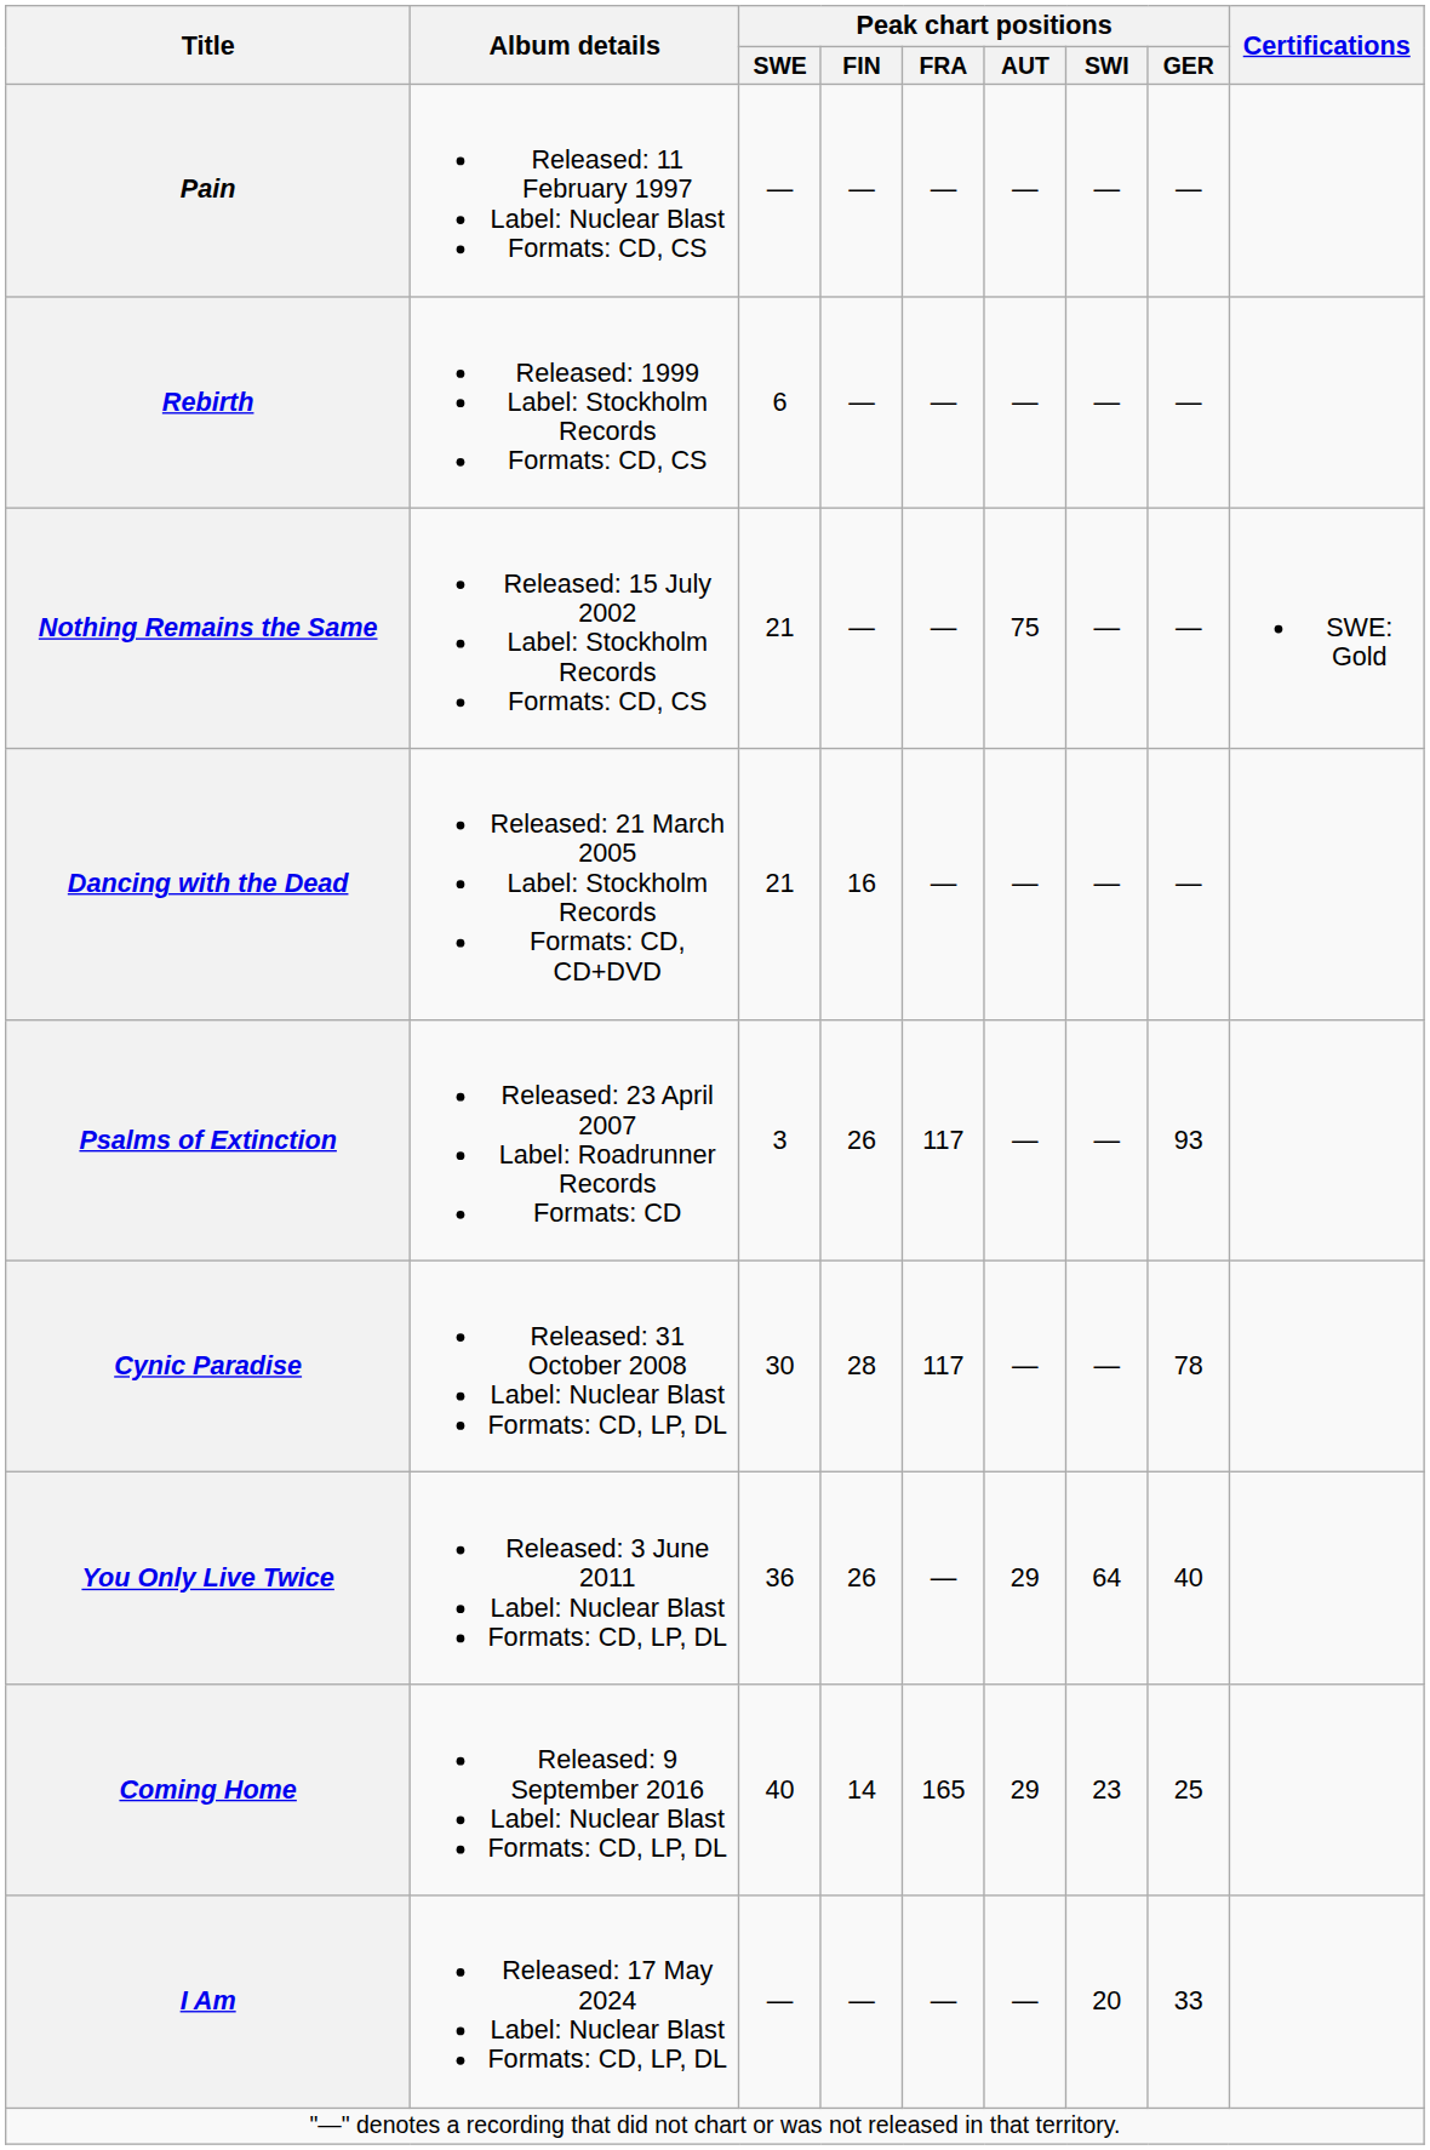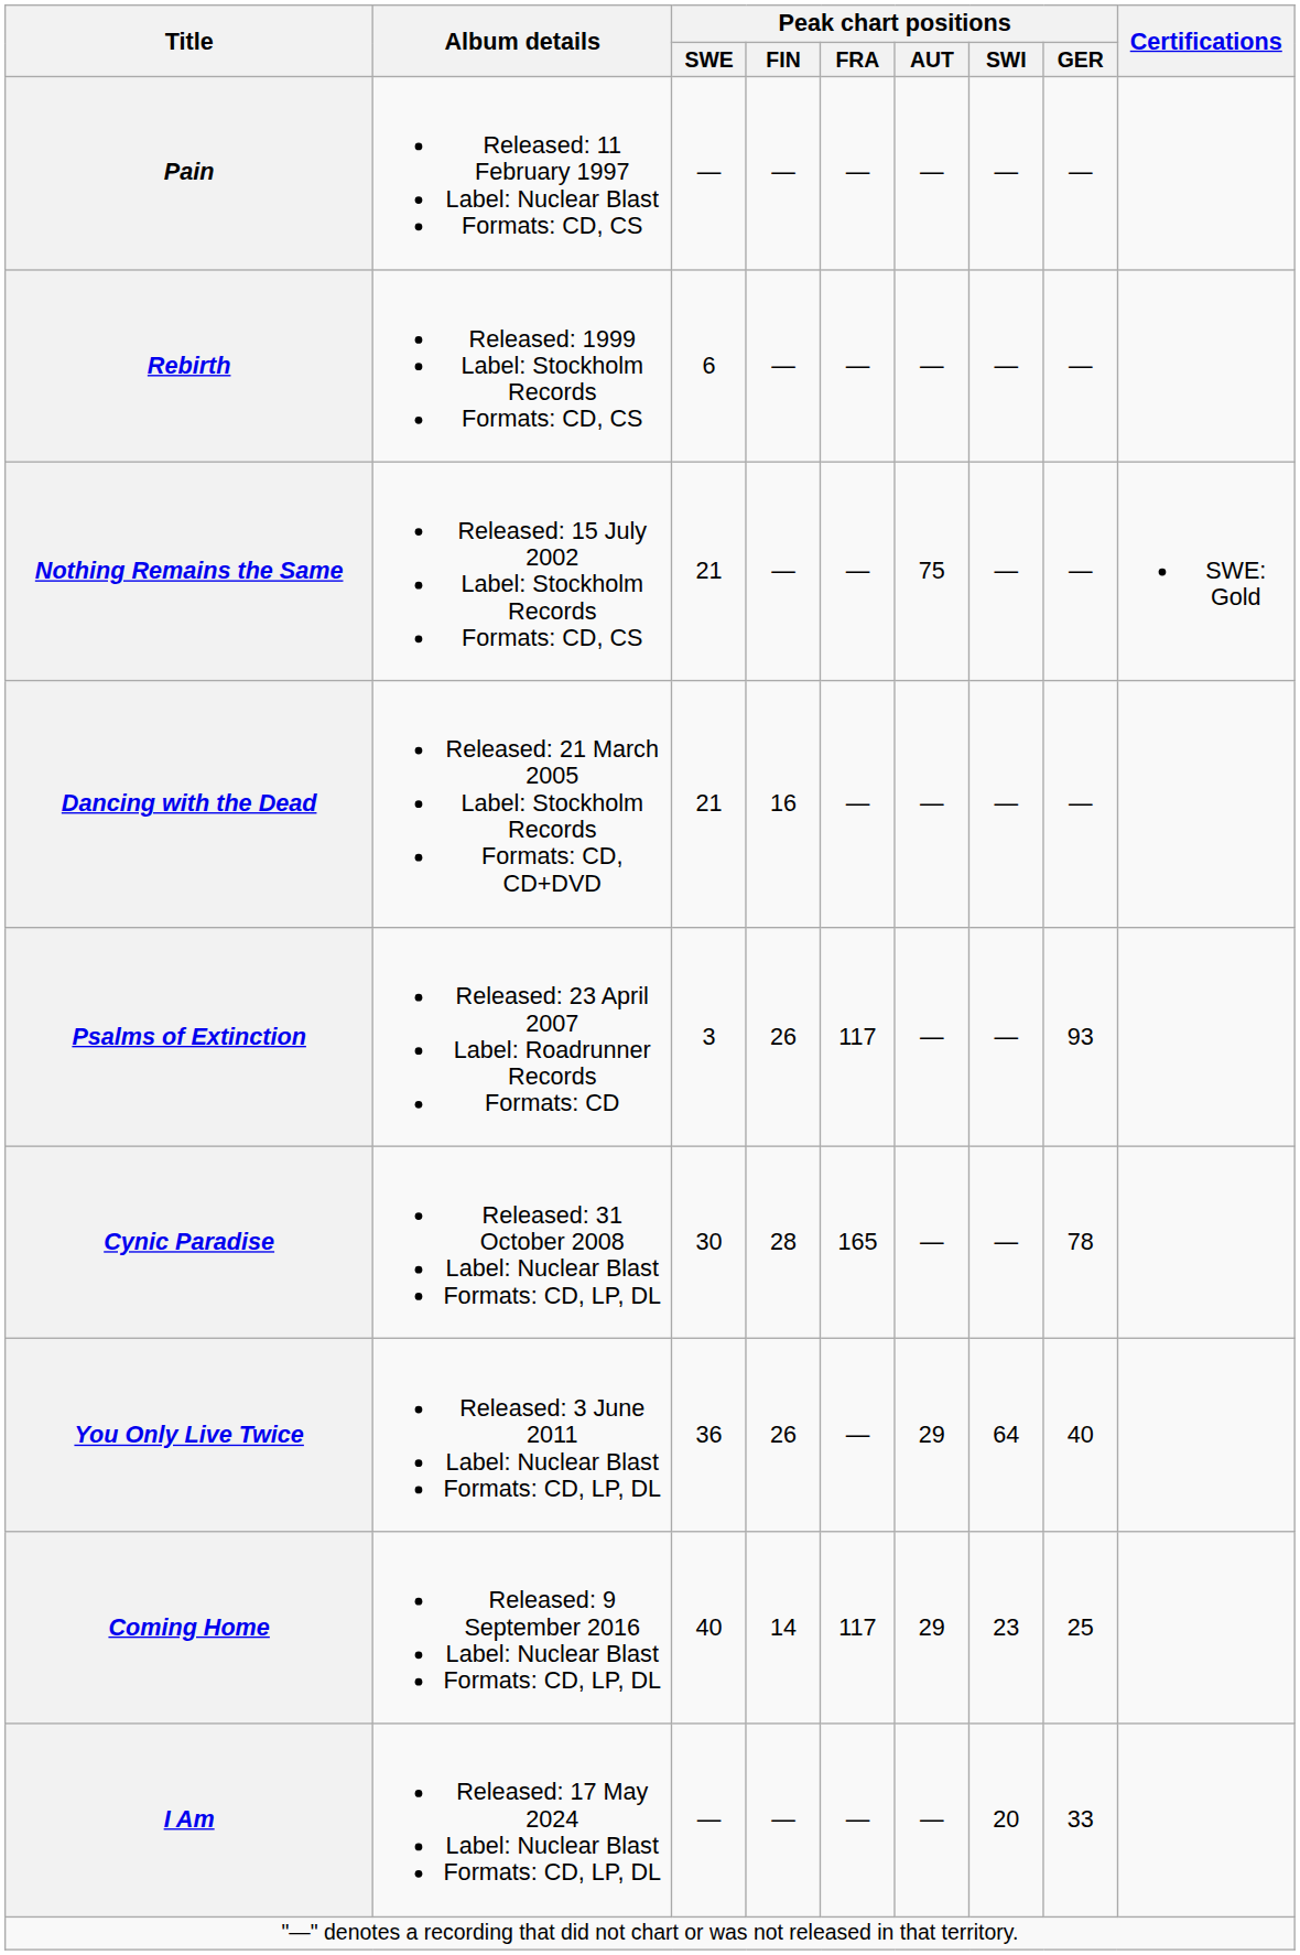 <table class="wikitable plainrowheaders" style="text-align:center;">
 <tr>
 <th scope="col" rowspan="2" style="width:15em;">Title</th>
 <th scope="col" rowspan="2">Album details</th>
 <th scope="col" colspan="6">Peak chart positions</th>
 <th scope="col" rowspan="2"><a href='#'>Certifications</a></th>
 </tr>
 <tr>
 <th scope="col" style="width:3em;font-size:90%;">SWE<br></th>
 <th scope="col" style="width:3em;font-size:90%;">FIN<br></th>
 <th scope="col" style="width:3em;font-size:90%;">FRA<br></th>
 <th scope="col" style="width:3em;font-size:90%;">AUT<br></th>
 <th scope="col" style="width:3em;font-size:90%;">SWI<br></th>
 <th scope="col" style="width:3em;font-size:90%;">GER<br></th>
 </tr>
 <tr>
 <th scope="row"><em>Pain</em></th>
 <td><br><ul><li>Released: 11 February 1997</li><li>Label: Nuclear Blast</li><li>Formats: CD, CS</li></ul></td>
 <td>—</td>
 <td>—</td>
 <td>—</td>
 <td>—</td>
 <td>—</td>
 <td>—</td>
 <td></td>
 </tr>
 <tr>
 <th scope="row"><em><a href='#'>Rebirth</a></em></th>
 <td><br><ul><li>Released: 1999</li><li>Label: Stockholm Records</li><li>Formats: CD, CS</li></ul></td>
 <td>6</td>
 <td>—</td>
 <td>—</td>
 <td>—</td>
 <td>—</td>
 <td>—</td>
 <td></td>
 </tr>
 <tr>
 <th scope="row"><em><a href='#'>Nothing Remains the Same</a></em></th>
 <td><br><ul><li>Released: 15 July 2002</li><li>Label: Stockholm Records</li><li>Formats: CD, CS</li></ul></td>
 <td>21</td>
 <td>—</td>
 <td>—</td>
 <td>75</td>
 <td>—</td>
 <td>—</td>
 <td><br><ul><li>SWE: Gold</li></ul></td>
 </tr>
 <tr>
 <th scope="row"><em><a href='#'>Dancing with the Dead</a></em></th>
 <td><br><ul><li>Released: 21 March 2005</li><li>Label: Stockholm Records</li><li>Formats: CD, CD+DVD</li></ul></td>
 <td>21</td>
 <td>16</td>
 <td>—</td>
 <td>—</td>
 <td>—</td>
 <td>—</td>
 <td></td>
 </tr>
 <tr>
 <th scope="row"><em><a href='#'>Psalms of Extinction</a></em></th>
 <td><br><ul><li>Released: 23 April 2007</li><li>Label: Roadrunner Records</li><li>Formats: CD</li></ul></td>
 <td>3</td>
 <td>26</td>
 <td>117<br></td>
 <td>—</td>
 <td>—</td>
 <td>93</td>
 <td></td>
 </tr>
 <tr>
 <th scope="row"><em><a href='#'>Cynic Paradise</a></em></th>
 <td><br><ul><li>Released: 31 October 2008</li><li>Label: Nuclear Blast</li><li>Formats: CD, LP, DL</li></ul></td>
 <td>30</td>
 <td>28</td>
-<td>117<br></td>
+<td>165</td>
 <td>—</td>
 <td>—</td>
 <td>78</td>
 <td></td>
 </tr>
 <tr>
 <th scope="row"><em><a href='#'>You Only Live Twice</a></em></th>
 <td><br><ul><li>Released: 3 June 2011</li><li>Label: Nuclear Blast</li><li>Formats: CD, LP, DL</li></ul></td>
 <td>36</td>
 <td>26</td>
 <td>—</td>
 <td>29<br></td>
 <td>64</td>
 <td>40</td>
 <td></td>
 </tr>
 <tr>
 <th scope="row"><em><a href='#'>Coming Home</a></em></th>
 <td><br><ul><li>Released: 9 September 2016</li><li>Label: Nuclear Blast</li><li>Formats: CD, LP, DL</li></ul></td>
 <td>40<br></td>
 <td>14<br></td>
-<td>165</td>
+<td>117<br></td>
 <td>29<br></td>
 <td>23</td>
 <td>25</td>
 <td></td>
 </tr>
 <tr>
 <th scope="row"><em><a href='#'>I Am</a></em></th>
 <td><br><ul><li>Released: 17 May 2024</li><li>Label: Nuclear Blast</li><li>Formats: CD, LP, DL</li></ul></td>
 <td>—</td>
 <td>—</td>
 <td>—</td>
 <td>—</td>
 <td>20</td>
 <td>33</td>
 <td></td>
 </tr>
 <tr>
 <td colspan="10" style="font-size:90%">"—" denotes a recording that did not chart or was not released in that territory.</td>
 </tr>
 </table>
